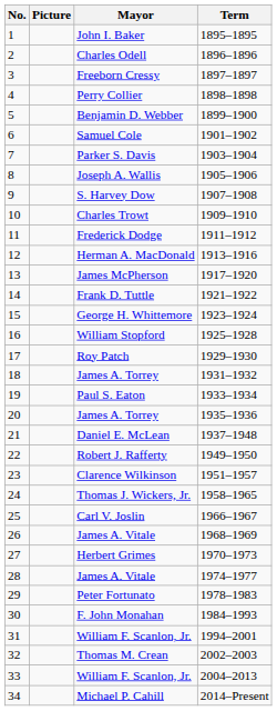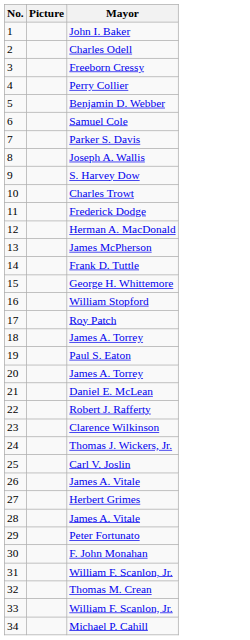 <table class="wikitable">
 <tr>
 <th>No.</th>
 <th>Picture</th>
 <th>Mayor</th>
-<th>Term</th>
 </tr>
 <tr>
 <td>1</td>
 <td></td>
 <td><a href='#'>John I. Baker</a></td>
-<td>1895–1895</td>
 </tr>
 <tr>
 <td>2</td>
 <td></td>
 <td><a href='#'>Charles Odell</a></td>
-<td>1896–1896</td>
 </tr>
 <tr>
 <td>3</td>
 <td></td>
 <td><a href='#'>Freeborn Cressy</a></td>
-<td>1897–1897</td>
 </tr>
 <tr>
 <td>4</td>
 <td></td>
 <td><a href='#'>Perry Collier</a></td>
-<td>1898–1898</td>
 </tr>
 <tr>
 <td>5</td>
 <td></td>
 <td><a href='#'>Benjamin D. Webber</a></td>
-<td>1899–1900</td>
 </tr>
 <tr>
 <td>6</td>
 <td></td>
 <td><a href='#'>Samuel Cole</a></td>
-<td>1901–1902</td>
 </tr>
 <tr>
 <td>7</td>
 <td></td>
 <td><a href='#'>Parker S. Davis</a></td>
-<td>1903–1904</td>
 </tr>
 <tr>
 <td>8</td>
 <td></td>
 <td><a href='#'>Joseph A. Wallis</a></td>
-<td>1905–1906</td>
 </tr>
 <tr>
 <td>9</td>
 <td></td>
 <td><a href='#'>S. Harvey Dow</a></td>
-<td>1907–1908</td>
 </tr>
 <tr>
 <td>10</td>
 <td></td>
 <td><a href='#'>Charles Trowt</a></td>
-<td>1909–1910</td>
 </tr>
 <tr>
 <td>11</td>
 <td></td>
 <td><a href='#'>Frederick Dodge</a></td>
-<td>1911–1912</td>
 </tr>
 <tr>
 <td>12</td>
 <td></td>
 <td><a href='#'>Herman A. MacDonald</a></td>
-<td>1913–1916</td>
 </tr>
 <tr>
 <td>13</td>
 <td></td>
 <td><a href='#'>James McPherson</a></td>
-<td>1917–1920</td>
 </tr>
 <tr>
 <td>14</td>
 <td></td>
 <td><a href='#'>Frank D. Tuttle</a></td>
-<td>1921–1922</td>
 </tr>
 <tr>
 <td>15</td>
 <td></td>
 <td><a href='#'>George H. Whittemore</a></td>
-<td>1923–1924</td>
 </tr>
 <tr>
 <td>16</td>
 <td></td>
 <td><a href='#'>William Stopford</a></td>
-<td>1925–1928</td>
 </tr>
 <tr>
 <td>17</td>
 <td></td>
 <td><a href='#'>Roy Patch</a></td>
-<td>1929–1930</td>
 </tr>
 <tr>
 <td>18</td>
 <td></td>
 <td><a href='#'>James A. Torrey</a></td>
-<td>1931–1932</td>
 </tr>
 <tr>
 <td>19</td>
 <td></td>
 <td><a href='#'>Paul S. Eaton</a></td>
-<td>1933–1934</td>
 </tr>
 <tr>
 <td>20</td>
 <td></td>
 <td><a href='#'>James A. Torrey</a></td>
-<td>1935–1936</td>
 </tr>
 <tr>
 <td>21</td>
 <td></td>
 <td><a href='#'>Daniel E. McLean</a></td>
-<td>1937–1948</td>
 </tr>
 <tr>
 <td>22</td>
 <td></td>
 <td><a href='#'>Robert J. Rafferty</a></td>
-<td>1949–1950</td>
 </tr>
 <tr>
 <td>23</td>
 <td></td>
 <td><a href='#'>Clarence Wilkinson</a></td>
-<td>1951–1957</td>
 </tr>
 <tr>
 <td>24</td>
 <td></td>
 <td><a href='#'>Thomas J. Wickers, Jr.</a></td>
-<td>1958–1965</td>
 </tr>
 <tr>
 <td>25</td>
 <td></td>
 <td><a href='#'>Carl V. Joslin</a></td>
-<td>1966–1967</td>
 </tr>
 <tr>
 <td>26</td>
 <td></td>
 <td><a href='#'>James A. Vitale</a></td>
-<td>1968–1969</td>
 </tr>
 <tr>
 <td>27</td>
 <td></td>
 <td><a href='#'>Herbert Grimes</a></td>
-<td>1970–1973</td>
 </tr>
 <tr>
 <td>28</td>
 <td></td>
 <td><a href='#'>James A. Vitale</a></td>
-<td>1974–1977</td>
 </tr>
 <tr>
 <td>29</td>
 <td></td>
 <td><a href='#'>Peter Fortunato</a></td>
-<td>1978–1983</td>
 </tr>
 <tr>
 <td>30</td>
 <td></td>
 <td><a href='#'>F. John Monahan</a></td>
-<td>1984–1993</td>
 </tr>
 <tr>
 <td>31</td>
 <td></td>
 <td><a href='#'>William F. Scanlon, Jr.</a></td>
-<td>1994–2001</td>
 </tr>
 <tr>
 <td>32</td>
 <td></td>
 <td><a href='#'>Thomas M. Crean</a></td>
-<td>2002–2003</td>
 </tr>
 <tr>
 <td>33</td>
 <td></td>
 <td><a href='#'>William F. Scanlon, Jr.</a></td>
-<td>2004–2013</td>
 </tr>
 <tr>
 <td>34</td>
 <td></td>
 <td><a href='#'>Michael P. Cahill</a></td>
-<td>2014–Present</td>
 </tr>
 </table>
